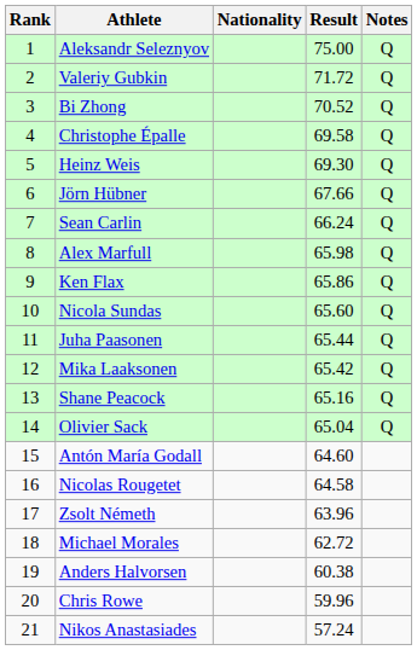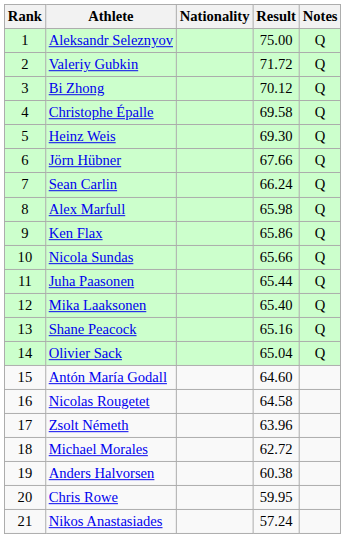 <table class="wikitable sortable" style="text-align:center;font-size:95%">
 <tr>
 <th>Rank</th>
 <th>Athlete</th>
 <th>Nationality</th>
 <th>Result</th>
 <th>Notes</th>
 </tr>
 <tr bgcolor=ccffcc>
 <td>1</td>
 <td align="left"><a href='#'>Aleksandr Seleznyov</a></td>
 <td align=left></td>
 <td>75.00</td>
 <td>Q</td>
 </tr>
 <tr bgcolor=ccffcc>
 <td>2</td>
 <td align="left"><a href='#'>Valeriy Gubkin</a></td>
 <td align=left></td>
 <td>71.72</td>
 <td>Q</td>
 </tr>
 <tr bgcolor=ccffcc>
 <td>3</td>
 <td align="left"><a href='#'>Bi Zhong</a></td>
 <td align=left></td>
-<td>70.52</td>
+<td>70.12</td>
 <td>Q</td>
 </tr>
 <tr bgcolor=ccffcc>
 <td>4</td>
 <td align="left"><a href='#'>Christophe Épalle</a></td>
 <td align=left></td>
 <td>69.58</td>
 <td>Q</td>
 </tr>
 <tr bgcolor=ccffcc>
 <td>5</td>
 <td align="left"><a href='#'>Heinz Weis</a></td>
 <td align=left></td>
 <td>69.30</td>
 <td>Q</td>
 </tr>
 <tr bgcolor=ccffcc>
 <td>6</td>
 <td align="left"><a href='#'>Jörn Hübner</a></td>
 <td align=left></td>
 <td>67.66</td>
 <td>Q</td>
 </tr>
 <tr bgcolor=ccffcc>
 <td>7</td>
 <td align="left"><a href='#'>Sean Carlin</a></td>
 <td align=left></td>
 <td>66.24</td>
 <td>Q</td>
 </tr>
 <tr bgcolor=ccffcc>
 <td>8</td>
 <td align="left"><a href='#'>Alex Marfull</a></td>
 <td align=left></td>
 <td>65.98</td>
 <td>Q</td>
 </tr>
 <tr bgcolor=ccffcc>
 <td>9</td>
 <td align="left"><a href='#'>Ken Flax</a></td>
 <td align=left></td>
 <td>65.86</td>
 <td>Q</td>
 </tr>
 <tr bgcolor=ccffcc>
 <td>10</td>
 <td align="left"><a href='#'>Nicola Sundas</a></td>
 <td align=left></td>
-<td>65.60</td>
+<td>65.66</td>
 <td>Q</td>
 </tr>
 <tr bgcolor=ccffcc>
 <td>11</td>
 <td align="left"><a href='#'>Juha Paasonen</a></td>
 <td align=left></td>
 <td>65.44</td>
 <td>Q</td>
 </tr>
 <tr bgcolor=ccffcc>
 <td>12</td>
 <td align="left"><a href='#'>Mika Laaksonen</a></td>
 <td align=left></td>
-<td>65.42</td>
+<td>65.40</td>
 <td>Q</td>
 </tr>
 <tr bgcolor=ccffcc>
 <td>13</td>
 <td align="left"><a href='#'>Shane Peacock</a></td>
 <td align=left></td>
 <td>65.16</td>
 <td>Q</td>
 </tr>
 <tr bgcolor=ccffcc>
 <td>14</td>
 <td align="left"><a href='#'>Olivier Sack</a></td>
 <td align=left></td>
 <td>65.04</td>
 <td>Q</td>
 </tr>
 <tr>
 <td>15</td>
 <td align="left"><a href='#'>Antón María Godall</a></td>
 <td align=left></td>
 <td>64.60</td>
 <td></td>
 </tr>
 <tr>
 <td>16</td>
 <td align="left"><a href='#'>Nicolas Rougetet</a></td>
 <td align=left></td>
 <td>64.58</td>
 <td></td>
 </tr>
 <tr>
 <td>17</td>
 <td align="left"><a href='#'>Zsolt Németh</a></td>
 <td align=left></td>
 <td>63.96</td>
 <td></td>
 </tr>
 <tr>
 <td>18</td>
 <td align="left"><a href='#'>Michael Morales</a></td>
 <td align=left></td>
 <td>62.72</td>
 <td></td>
 </tr>
 <tr>
 <td>19</td>
 <td align="left"><a href='#'>Anders Halvorsen</a></td>
 <td align=left></td>
 <td>60.38</td>
 <td></td>
 </tr>
 <tr>
 <td>20</td>
 <td align="left"><a href='#'>Chris Rowe</a></td>
 <td align=left></td>
-<td>59.96</td>
+<td>59.95</td>
 <td></td>
 </tr>
 <tr>
 <td>21</td>
 <td align="left"><a href='#'>Nikos Anastasiades</a></td>
 <td align=left></td>
 <td>57.24</td>
 <td></td>
 </tr>
 </table>
